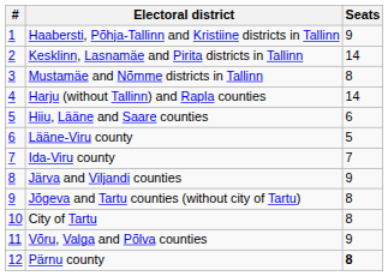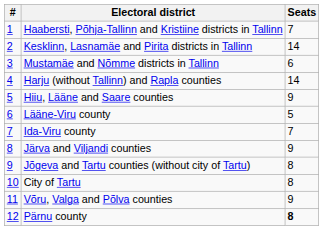 <table class=wikitable>
 <tr>
 <th>#</th>
 <th>Electoral district</th>
 <th>Seats</th>
 </tr>
 <tr>
 <td><a href='#'>1</a></td>
 <td><a href='#'>Haabersti</a>, <a href='#'>Põhja-Tallinn</a> and <a href='#'>Kristiine</a> districts in <a href='#'>Tallinn</a></td>
-<td>9</td>
+<td>7</td>
 </tr>
 <tr>
 <td><a href='#'>2</a></td>
 <td><a href='#'>Kesklinn</a>, <a href='#'>Lasnamäe</a> and <a href='#'>Pirita</a> districts in <a href='#'>Tallinn</a></td>
 <td>14</td>
 </tr>
 <tr>
 <td><a href='#'>3</a></td>
 <td><a href='#'>Mustamäe</a> and <a href='#'>Nõmme</a> districts in <a href='#'>Tallinn</a></td>
-<td>8</td>
+<td>6</td>
 </tr>
 <tr>
 <td><a href='#'>4</a></td>
 <td><a href='#'>Harju</a> (without <a href='#'>Tallinn</a>) and <a href='#'>Rapla</a> counties</td>
 <td>14</td>
 </tr>
 <tr>
 <td><a href='#'>5</a></td>
 <td><a href='#'>Hiiu</a>, <a href='#'>Lääne</a> and <a href='#'>Saare</a> counties</td>
-<td>6</td>
+<td>9</td>
 </tr>
 <tr>
 <td><a href='#'>6</a></td>
 <td><a href='#'>Lääne-Viru</a> county</td>
 <td>5</td>
 </tr>
 <tr>
 <td><a href='#'>7</a></td>
 <td><a href='#'>Ida-Viru</a> county</td>
 <td>7</td>
 </tr>
 <tr>
 <td><a href='#'>8</a></td>
 <td><a href='#'>Järva</a> and <a href='#'>Viljandi</a> counties</td>
 <td>9</td>
 </tr>
 <tr>
 <td><a href='#'>9</a></td>
 <td><a href='#'>Jõgeva</a> and <a href='#'>Tartu</a> counties (without city of <a href='#'>Tartu</a>)</td>
 <td>8</td>
 </tr>
 <tr>
 <td><a href='#'>10</a></td>
 <td>City of <a href='#'>Tartu</a></td>
 <td>8</td>
 </tr>
 <tr>
 <td><a href='#'>11</a></td>
 <td><a href='#'>Võru</a>, <a href='#'>Valga</a> and <a href='#'>Põlva</a> counties</td>
 <td>9</td>
 </tr>
 <tr>
 <td><a href='#'>12</a></td>
 <td><a href='#'>Pärnu</a> county</td>
 <td><strong>8</strong></td>
 </tr>
 </table>
